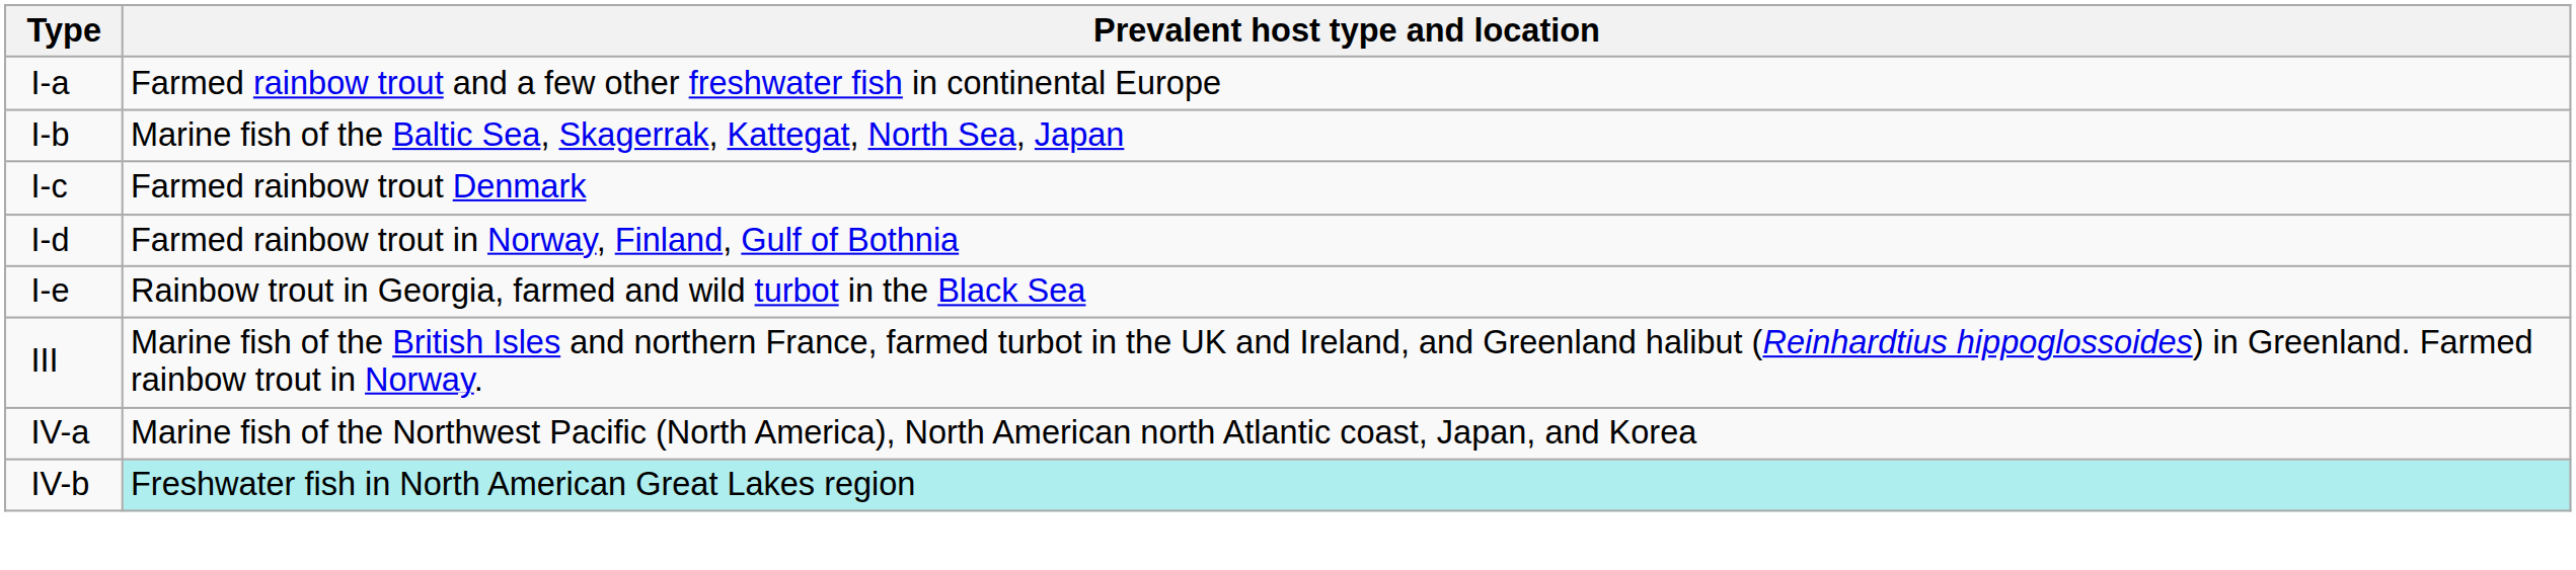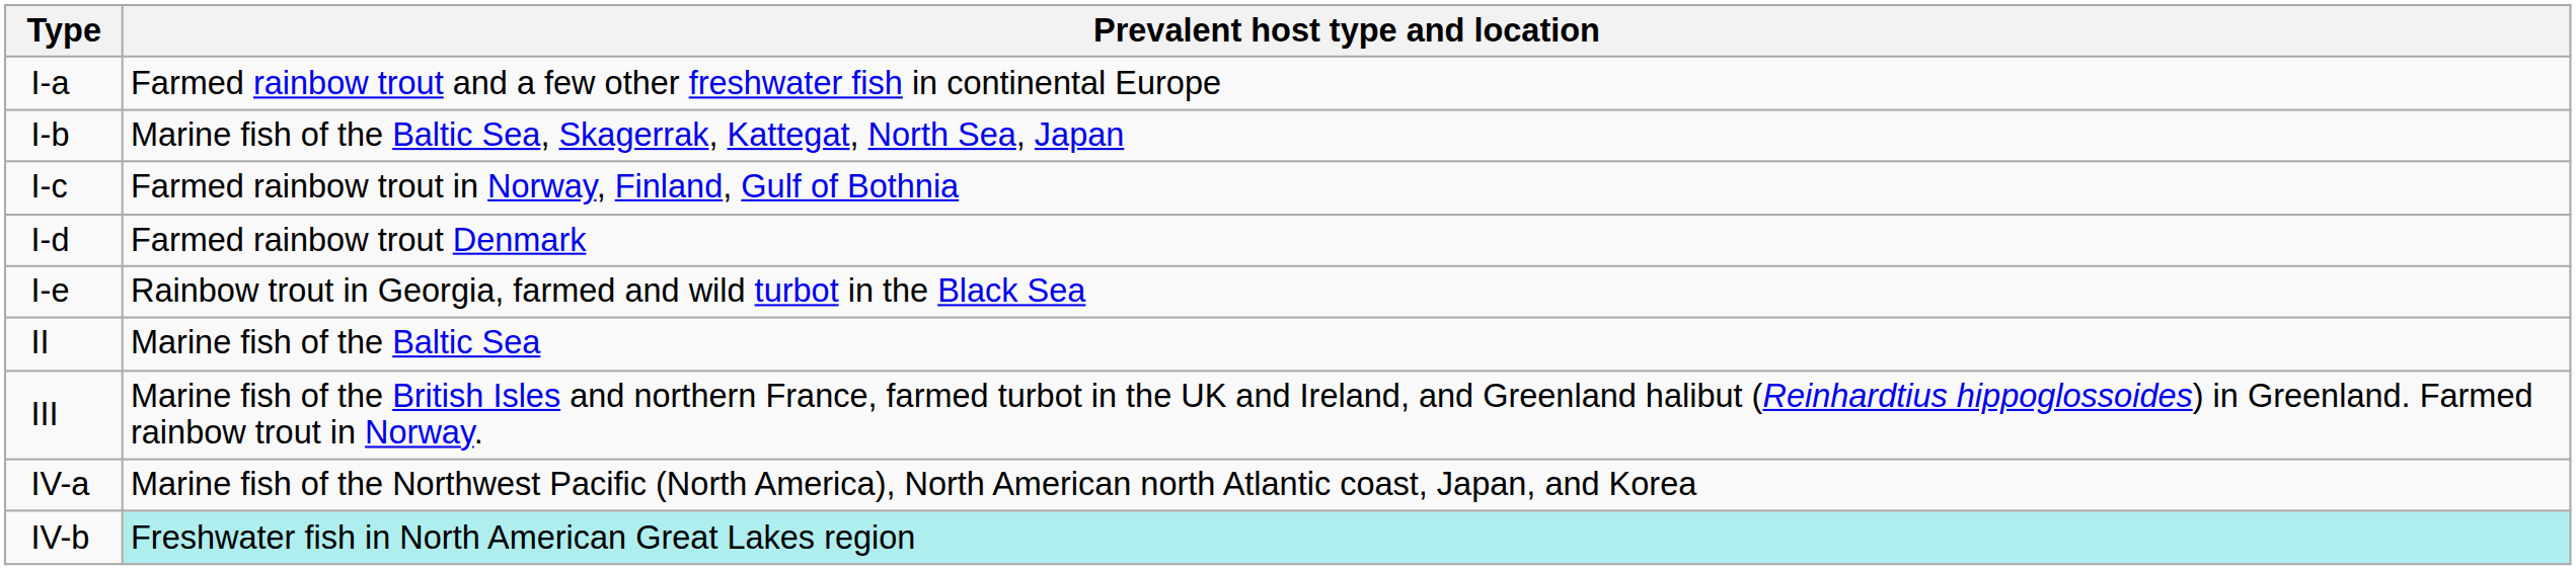 <table class="wikitable">
 <tr>
 <th width="50">Type</th>
 <th>Prevalent host type and location</th>
 </tr>
 <tr>
 <td>  I-a</td>
 <td>Farmed <a href='#'>rainbow trout</a> and a few other <a href='#'>freshwater fish</a> in continental Europe</td>
 </tr>
 <tr>
 <td>  I-b</td>
 <td>Marine fish of the <a href='#'>Baltic Sea</a>, <a href='#'>Skagerrak</a>, <a href='#'>Kattegat</a>, <a href='#'>North Sea</a>, <a href='#'>Japan</a></td>
 </tr>
 <tr>
 <td>  I-c</td>
-<td>Farmed rainbow trout <a href='#'>Denmark</a></td>
+<td>Farmed rainbow trout in <a href='#'>Norway</a>, <a href='#'>Finland</a>, <a href='#'>Gulf of Bothnia</a></td>
 </tr>
 <tr>
 <td>  I-d</td>
-<td>Farmed rainbow trout in <a href='#'>Norway</a>, <a href='#'>Finland</a>, <a href='#'>Gulf of Bothnia</a></td>
+<td>Farmed rainbow trout <a href='#'>Denmark</a></td>
 </tr>
 <tr>
 <td>  I-e</td>
 <td>Rainbow trout in Georgia, farmed and wild <a href='#'>turbot</a> in the <a href='#'>Black Sea</a></td>
+</tr>
+<tr>
+<td>  II</td>
+<td>Marine fish of the <a href='#'>Baltic Sea</a></td>
 </tr>
 <tr>
 <td>  III</td>
 <td>Marine fish of the <a href='#'>British Isles</a> and northern France, farmed turbot in the UK and Ireland, and Greenland halibut (<em><a href='#'>Reinhardtius hippoglossoides</a></em>) in Greenland. Farmed rainbow trout in <a href='#'>Norway</a>.</td>
 </tr>
 <tr>
 <td>  IV-a</td>
 <td>Marine fish of the Northwest Pacific (North America), North American north Atlantic coast, Japan, and Korea</td>
 </tr>
 <tr>
 <td>  IV-b</td>
 <td style="background: paleturquoise;">Freshwater fish in North American Great Lakes region</td>
 </tr>
 </table>
